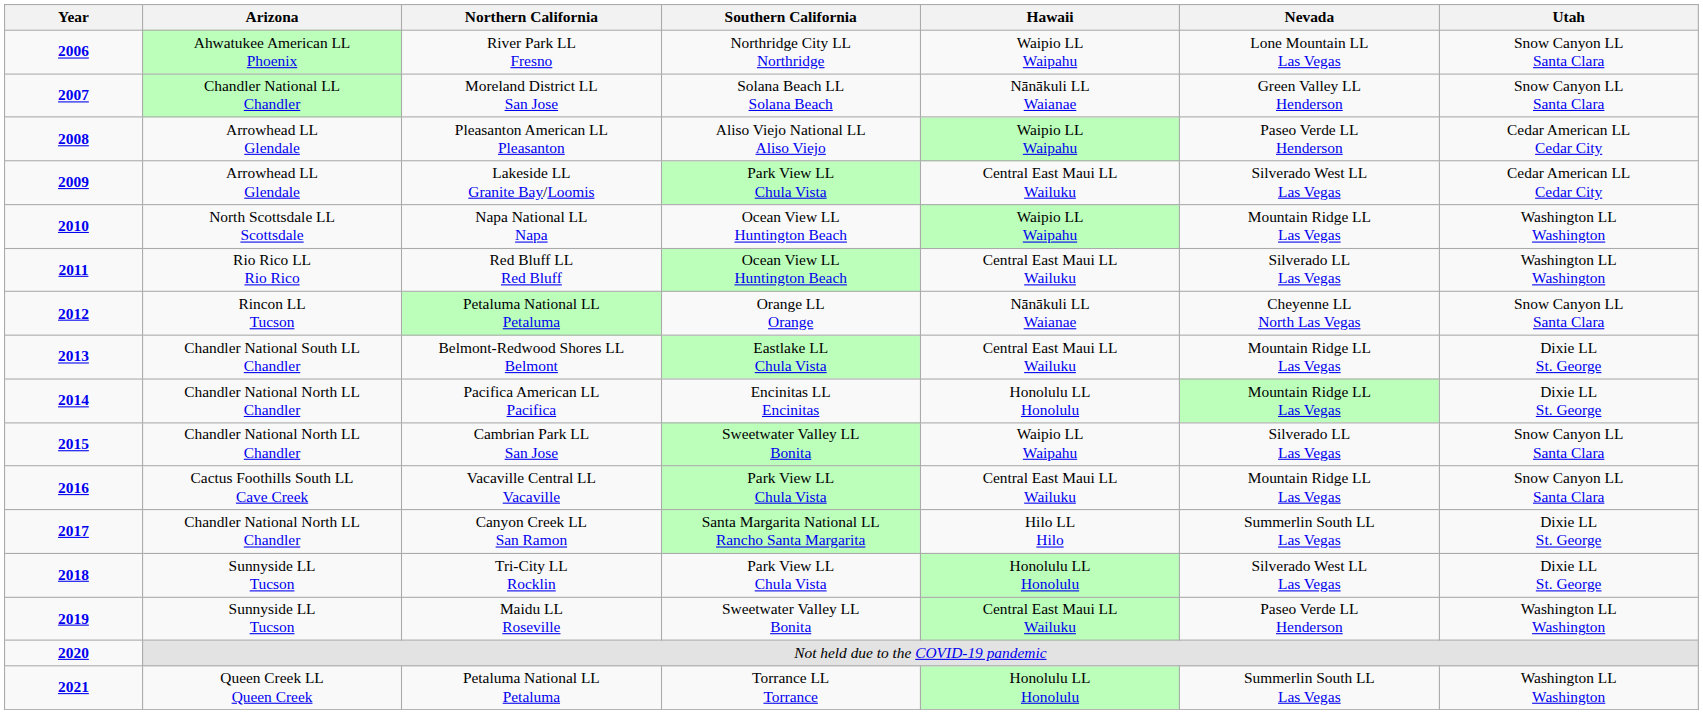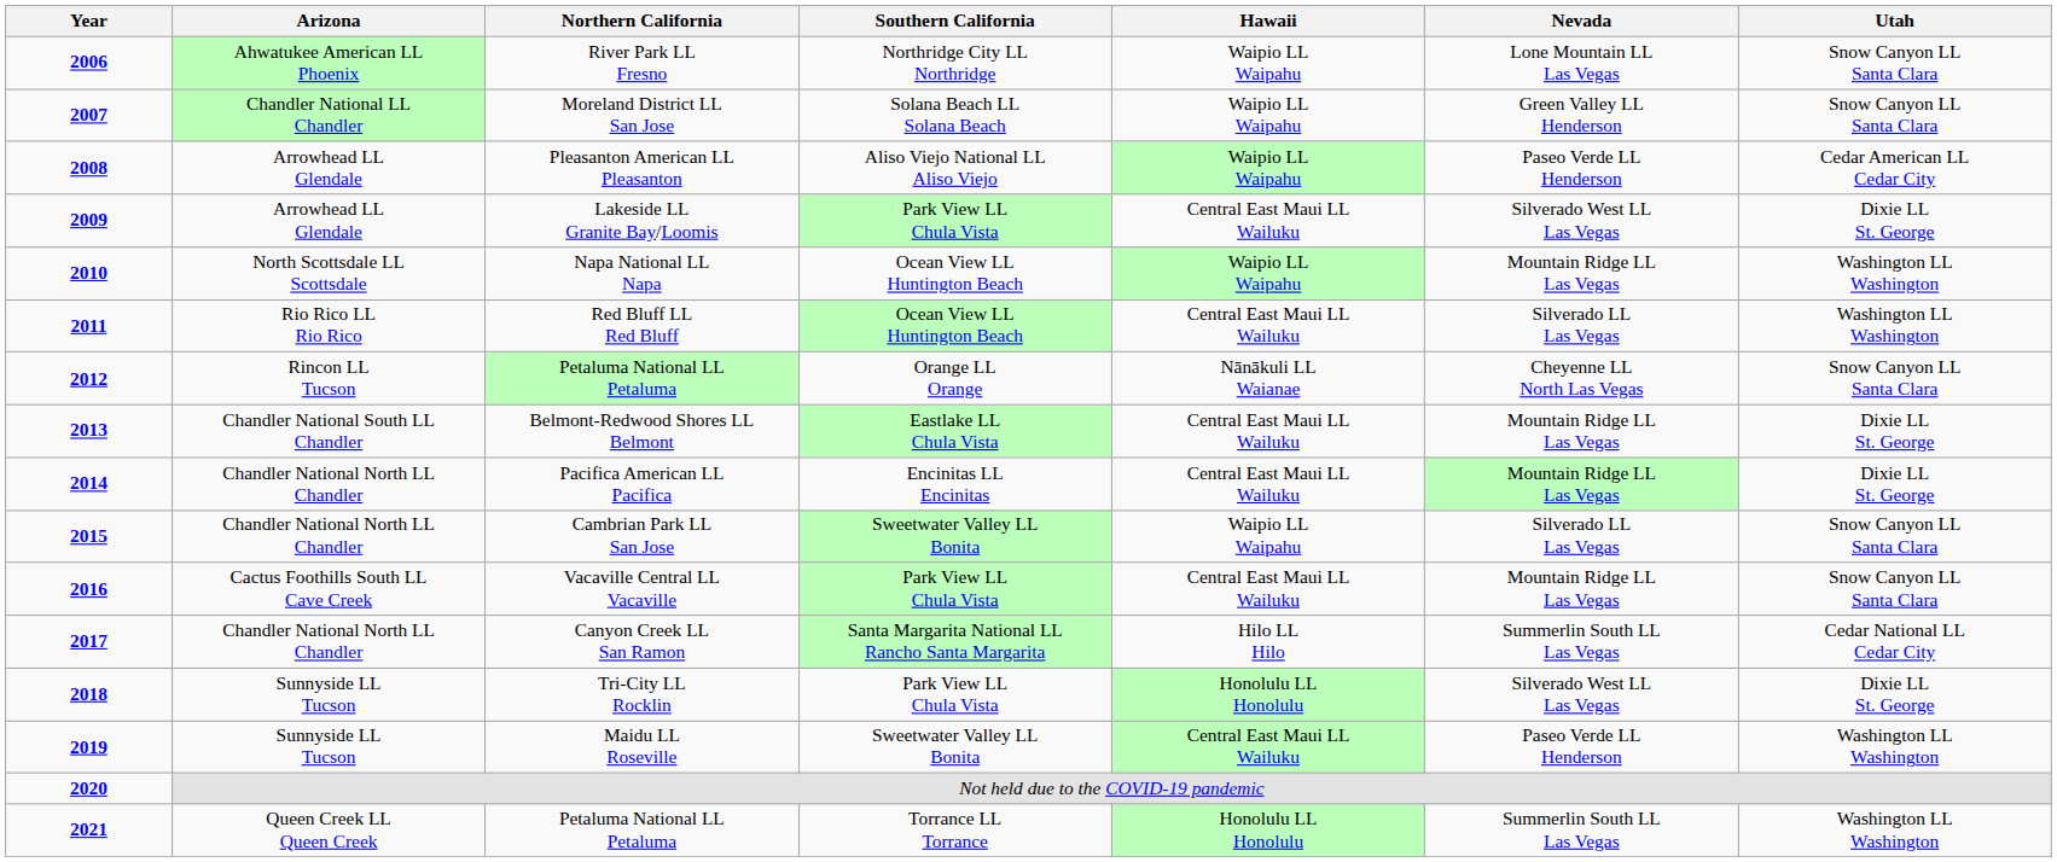 <table class="wikitable" width="100%" style="font-size:90%; text-align:center;">
 <tr>
 <th width="50">Year</th>
 <th width="100" align="center"> Arizona</th>
 <th width="100" align="center"> Northern California</th>
 <th width="100" align="center"> Southern California</th>
 <th width="100" align="center"> Hawaii</th>
 <th width="100" align="center"> Nevada</th>
 <th width="100" align="center"> Utah</th>
 </tr>
 <tr>
 <td><strong><a href='#'>2006</a></strong></td>
 <td style="background:#bfb;">Ahwatukee American LL<br><a href='#'>Phoenix</a></td>
 <td>River Park LL<br><a href='#'>Fresno</a></td>
 <td>Northridge City LL<br><a href='#'>Northridge</a></td>
 <td>Waipio LL<br><a href='#'>Waipahu</a></td>
 <td>Lone Mountain LL<br><a href='#'>Las Vegas</a></td>
 <td>Snow Canyon LL<br><a href='#'>Santa Clara</a></td>
 </tr>
 <tr>
 <td><strong><a href='#'>2007</a></strong></td>
 <td style="background:#bfb;">Chandler National LL<br><a href='#'>Chandler</a></td>
 <td>Moreland District LL<br><a href='#'>San Jose</a></td>
 <td>Solana Beach LL<br><a href='#'>Solana Beach</a></td>
-<td>Nānākuli LL<br><a href='#'>Waianae</a></td>
+<td>Waipio LL<br><a href='#'>Waipahu</a></td>
 <td>Green Valley LL<br><a href='#'>Henderson</a></td>
 <td>Snow Canyon LL<br><a href='#'>Santa Clara</a></td>
 </tr>
 <tr>
 <td><strong><a href='#'>2008</a></strong></td>
 <td>Arrowhead LL<br><a href='#'>Glendale</a></td>
 <td>Pleasanton American LL<br><a href='#'>Pleasanton</a></td>
 <td>Aliso Viejo National LL<br><a href='#'>Aliso Viejo</a></td>
 <td style="background:#bfb;">Waipio LL<br><a href='#'>Waipahu</a></td>
 <td>Paseo Verde LL<br><a href='#'>Henderson</a></td>
 <td>Cedar American LL<br><a href='#'>Cedar City</a></td>
 </tr>
 <tr>
 <td><strong><a href='#'>2009</a></strong></td>
 <td>Arrowhead LL<br><a href='#'>Glendale</a></td>
 <td>Lakeside LL<br><a href='#'>Granite Bay</a>/<a href='#'>Loomis</a></td>
 <td style="background:#bfb;">Park View LL<br><a href='#'>Chula Vista</a></td>
 <td>Central East Maui LL<br><a href='#'>Wailuku</a></td>
 <td>Silverado West LL<br><a href='#'>Las Vegas</a></td>
-<td>Cedar American LL<br><a href='#'>Cedar City</a></td>
+<td>Dixie LL<br><a href='#'>St. George</a></td>
 </tr>
 <tr>
 <td><strong><a href='#'>2010</a></strong></td>
 <td>North Scottsdale LL<br><a href='#'>Scottsdale</a></td>
 <td>Napa National LL<br><a href='#'>Napa</a></td>
 <td>Ocean View LL<br><a href='#'>Huntington Beach</a></td>
 <td style="background:#bfb;">Waipio LL<br><a href='#'>Waipahu</a></td>
 <td>Mountain Ridge LL<br><a href='#'>Las Vegas</a></td>
 <td>Washington LL<br><a href='#'>Washington</a></td>
 </tr>
 <tr>
 <td><strong><a href='#'>2011</a></strong></td>
 <td>Rio Rico LL<br><a href='#'>Rio Rico</a></td>
 <td>Red Bluff LL<br><a href='#'>Red Bluff</a></td>
 <td style="background:#bfb;">Ocean View LL<br><a href='#'>Huntington Beach</a></td>
 <td>Central East Maui LL<br><a href='#'>Wailuku</a></td>
 <td>Silverado LL<br><a href='#'>Las Vegas</a></td>
 <td>Washington LL<br><a href='#'>Washington</a></td>
 </tr>
 <tr>
 <td><strong><a href='#'>2012</a></strong></td>
 <td>Rincon LL<br><a href='#'>Tucson</a></td>
 <td style="background:#bfb;">Petaluma National LL<br><a href='#'>Petaluma</a></td>
 <td>Orange LL<br><a href='#'>Orange</a></td>
 <td>Nānākuli LL<br><a href='#'>Waianae</a></td>
 <td>Cheyenne LL<br><a href='#'>North Las Vegas</a></td>
 <td>Snow Canyon LL<br><a href='#'>Santa Clara</a></td>
 </tr>
 <tr>
 <td><strong><a href='#'>2013</a></strong></td>
 <td>Chandler National South LL<br><a href='#'>Chandler</a></td>
 <td>Belmont-Redwood Shores LL<br><a href='#'>Belmont</a></td>
 <td style="background:#bfb;">Eastlake LL<br><a href='#'>Chula Vista</a></td>
 <td>Central East Maui LL<br><a href='#'>Wailuku</a></td>
 <td>Mountain Ridge LL<br><a href='#'>Las Vegas</a></td>
 <td>Dixie LL<br><a href='#'>St. George</a></td>
 </tr>
 <tr>
 <td><strong><a href='#'>2014</a></strong></td>
 <td>Chandler National North LL<br><a href='#'>Chandler</a></td>
 <td>Pacifica American LL<br><a href='#'>Pacifica</a></td>
 <td>Encinitas LL<br><a href='#'>Encinitas</a></td>
-<td>Honolulu LL<br><a href='#'>Honolulu</a></td>
+<td>Central East Maui LL<br><a href='#'>Wailuku</a></td>
 <td style="background:#bfb;">Mountain Ridge LL<br><a href='#'>Las Vegas</a></td>
 <td>Dixie LL<br><a href='#'>St. George</a></td>
 </tr>
 <tr>
 <td><strong><a href='#'>2015</a></strong></td>
 <td>Chandler National North LL<br><a href='#'>Chandler</a></td>
 <td>Cambrian Park LL<br><a href='#'>San Jose</a></td>
 <td style="background:#bfb;">Sweetwater Valley LL<br><a href='#'>Bonita</a></td>
 <td>Waipio LL<br><a href='#'>Waipahu</a></td>
 <td>Silverado LL<br><a href='#'>Las Vegas</a></td>
 <td>Snow Canyon LL<br><a href='#'>Santa Clara</a></td>
 </tr>
 <tr>
 <td><strong><a href='#'>2016</a></strong></td>
 <td>Cactus Foothills South LL<br><a href='#'>Cave Creek</a></td>
 <td>Vacaville Central LL<br><a href='#'>Vacaville</a></td>
 <td style="background:#bfb;">Park View LL<br><a href='#'>Chula Vista</a></td>
 <td>Central East Maui LL<br><a href='#'>Wailuku</a></td>
 <td>Mountain Ridge LL<br><a href='#'>Las Vegas</a></td>
 <td>Snow Canyon LL<br><a href='#'>Santa Clara</a></td>
 </tr>
 <tr>
 <td><strong><a href='#'>2017</a></strong></td>
 <td>Chandler National North LL<br><a href='#'>Chandler</a></td>
 <td>Canyon Creek LL<br><a href='#'>San Ramon</a></td>
 <td style="background:#bfb;">Santa Margarita National LL<br><a href='#'>Rancho Santa Margarita</a></td>
 <td>Hilo LL<br><a href='#'>Hilo</a></td>
 <td>Summerlin South LL<br><a href='#'>Las Vegas</a></td>
-<td>Dixie LL<br><a href='#'>St. George</a></td>
+<td>Cedar National LL<br><a href='#'>Cedar City</a></td>
 </tr>
 <tr>
 <td><strong><a href='#'>2018</a></strong></td>
 <td>Sunnyside LL<br><a href='#'>Tucson</a></td>
 <td>Tri-City LL<br><a href='#'>Rocklin</a></td>
 <td>Park View LL<br><a href='#'>Chula Vista</a></td>
 <td style="background:#bfb;">Honolulu LL<br><a href='#'>Honolulu</a></td>
 <td>Silverado West LL<br><a href='#'>Las Vegas</a></td>
 <td>Dixie LL<br><a href='#'>St. George</a></td>
 </tr>
 <tr>
 <td><strong><a href='#'>2019</a></strong></td>
 <td>Sunnyside LL<br><a href='#'>Tucson</a></td>
 <td>Maidu LL<br><a href='#'>Roseville</a></td>
 <td>Sweetwater Valley LL<br><a href='#'>Bonita</a></td>
 <td style="background:#bfb;">Central East Maui LL<br><a href='#'>Wailuku</a></td>
 <td>Paseo Verde LL<br><a href='#'>Henderson</a></td>
 <td>Washington LL<br><a href='#'>Washington</a></td>
 </tr>
 <tr>
 <td><strong><a href='#'>2020</a></strong></td>
 <td colspan=8; style="background:#e3e3e3;"><em>Not held due to the <a href='#'>COVID-19 pandemic</a></em></td>
 </tr>
 <tr>
 <td><strong><a href='#'>2021</a></strong></td>
 <td>Queen Creek LL<br><a href='#'>Queen Creek</a></td>
 <td>Petaluma National LL<br><a href='#'>Petaluma</a></td>
 <td>Torrance LL<br><a href='#'>Torrance</a></td>
 <td style="background:#bfb;">Honolulu LL<br><a href='#'>Honolulu</a></td>
 <td>Summerlin South LL<br><a href='#'>Las Vegas</a></td>
 <td>Washington LL<br><a href='#'>Washington</a></td>
 </tr>
 </table>
